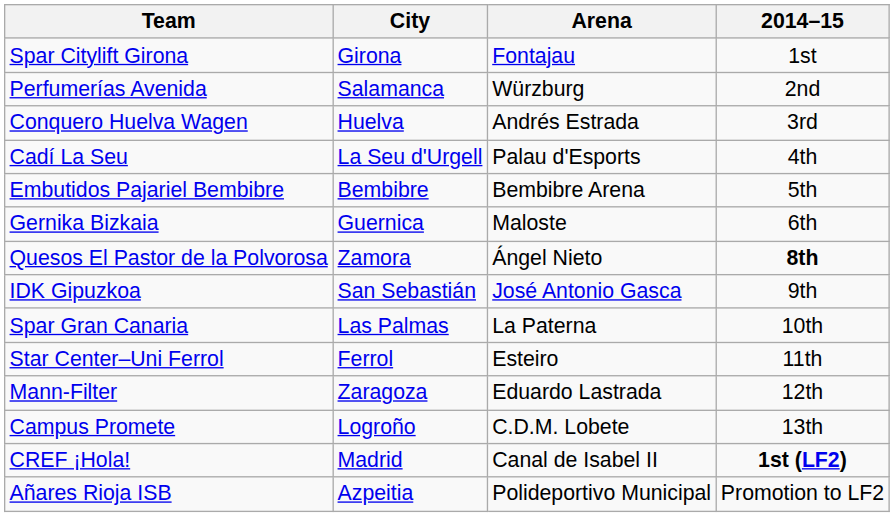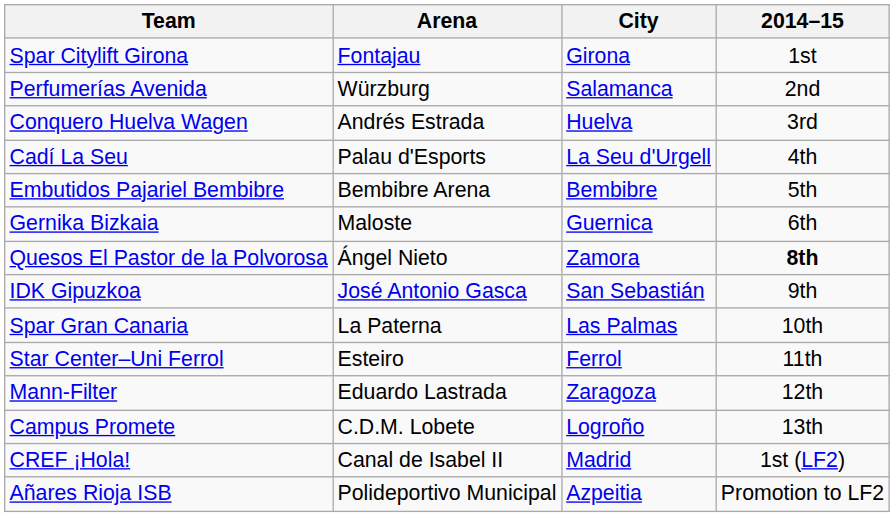 <table class="wikitable sortable">
 <tr>
 <th>Team</th>
+<th>Arena</th>
 <th>City</th>
-<th>Arena</th>
 <th>2014–15</th>
 </tr>
 <tr>
 <td><a href='#'>Spar Citylift Girona</a></td>
+<td><a href='#'>Fontajau</a></td>
 <td><a href='#'>Girona</a></td>
-<td><a href='#'>Fontajau</a></td>
 <td align=center>1st</td>
 </tr>
 <tr>
 <td><a href='#'>Perfumerías Avenida</a></td>
+<td>Würzburg</td>
 <td><a href='#'>Salamanca</a></td>
-<td>Würzburg</td>
 <td align=center>2nd</td>
 </tr>
 <tr>
 <td><a href='#'>Conquero Huelva Wagen</a></td>
+<td>Andrés Estrada</td>
 <td><a href='#'>Huelva</a></td>
-<td>Andrés Estrada</td>
 <td align=center>3rd</td>
 </tr>
 <tr>
 <td><a href='#'>Cadí La Seu</a></td>
+<td>Palau d'Esports</td>
 <td><a href='#'>La Seu d'Urgell</a></td>
-<td>Palau d'Esports</td>
 <td align=center>4th</td>
 </tr>
 <tr>
 <td><a href='#'>Embutidos Pajariel Bembibre</a></td>
+<td>Bembibre Arena</td>
 <td><a href='#'>Bembibre</a></td>
-<td>Bembibre Arena</td>
 <td align=center>5th</td>
 </tr>
 <tr>
 <td><a href='#'>Gernika Bizkaia</a></td>
+<td>Maloste</td>
 <td><a href='#'>Guernica</a></td>
-<td>Maloste</td>
 <td align=center>6th</td>
 </tr>
 <tr>
 <td><a href='#'>Quesos El Pastor de la Polvorosa</a></td>
+<td>Ángel Nieto</td>
 <td><a href='#'>Zamora</a></td>
-<td>Ángel Nieto</td>
 <td align=center><strong>8th</strong></td>
 </tr>
 <tr>
 <td><a href='#'>IDK Gipuzkoa</a></td>
+<td><a href='#'>José Antonio Gasca</a></td>
 <td><a href='#'>San Sebastián</a></td>
-<td><a href='#'>José Antonio Gasca</a></td>
 <td align=center>9th</td>
 </tr>
 <tr>
 <td><a href='#'>Spar Gran Canaria</a></td>
+<td>La Paterna</td>
 <td><a href='#'>Las Palmas</a></td>
-<td>La Paterna</td>
 <td align=center>10th</td>
 </tr>
 <tr>
 <td><a href='#'>Star Center–Uni Ferrol</a></td>
+<td>Esteiro</td>
 <td><a href='#'>Ferrol</a></td>
-<td>Esteiro</td>
 <td align=center>11th</td>
 </tr>
 <tr>
 <td><a href='#'>Mann-Filter</a></td>
+<td>Eduardo Lastrada</td>
 <td><a href='#'>Zaragoza</a></td>
-<td>Eduardo Lastrada</td>
 <td align=center>12th</td>
 </tr>
 <tr>
 <td><a href='#'>Campus Promete</a></td>
+<td>C.D.M. Lobete</td>
 <td><a href='#'>Logroño</a></td>
-<td>C.D.M. Lobete</td>
 <td align=center>13th</td>
 </tr>
 <tr>
 <td><a href='#'>CREF ¡Hola!</a></td>
+<td>Canal de Isabel II</td>
 <td><a href='#'>Madrid</a></td>
-<td>Canal de Isabel II</td>
-<td align=center><strong>1st (<a href='#'>LF2</a>)</strong></td>
+<td align=center>1st (<a href='#'>LF2</a>)</td>
 </tr>
 <tr>
 <td><a href='#'>Añares Rioja ISB</a></td>
+<td>Polideportivo Municipal</td>
 <td><a href='#'>Azpeitia</a></td>
-<td>Polideportivo Municipal</td>
 <td align=center>Promotion to LF2</td>
 </tr>
 </table>
